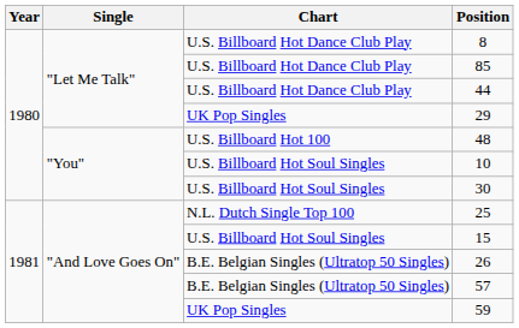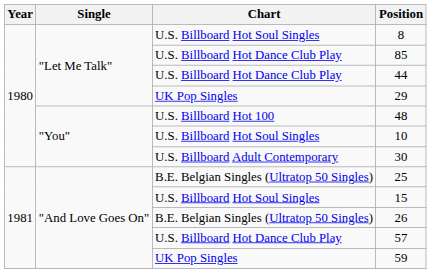 <table class="wikitable">
 <tr>
 <th>Year</th>
 <th>Single</th>
 <th>Chart</th>
 <th>Position</th>
 </tr>
 <tr>
 <td rowspan="7">1980</td>
 <td rowspan="4">"Let Me Talk"</td>
-<td>U.S. <a href='#'>Billboard</a> <a href='#'>Hot Dance Club Play</a></td>
+<td>U.S. <a href='#'>Billboard</a> <a href='#'>Hot Soul Singles</a></td>
 <td align="center">8</td>
 </tr>
 <tr>
 <td>U.S. <a href='#'>Billboard</a> <a href='#'>Hot Dance Club Play</a></td>
 <td align="center">85</td>
 </tr>
 <tr>
 <td>U.S. <a href='#'>Billboard</a> <a href='#'>Hot Dance Club Play</a></td>
 <td align="center">44</td>
 </tr>
 <tr>
 <td><a href='#'>UK Pop Singles</a></td>
 <td align="center">29</td>
 </tr>
 <tr>
 <td rowspan="3">"You"</td>
 <td>U.S. <a href='#'>Billboard</a> <a href='#'>Hot 100</a></td>
 <td align="center">48</td>
 </tr>
 <tr>
 <td>U.S. <a href='#'>Billboard</a> <a href='#'>Hot Soul Singles</a></td>
 <td align="center">10</td>
 </tr>
 <tr>
-<td>U.S. <a href='#'>Billboard</a> <a href='#'>Hot Soul Singles</a></td>
+<td>U.S. <a href='#'>Billboard</a> <a href='#'>Adult Contemporary</a></td>
 <td align="center">30</td>
 </tr>
 <tr>
 <td rowspan="5">1981</td>
 <td rowspan="5">"And Love Goes On"</td>
-<td>N.L. <a href='#'>Dutch Single Top 100</a></td>
+<td>B.E. Belgian Singles (<a href='#'>Ultratop 50 Singles</a>)</td>
 <td align="center">25</td>
 </tr>
 <tr>
 <td>U.S. <a href='#'>Billboard</a> <a href='#'>Hot Soul Singles</a></td>
 <td align="center">15</td>
 </tr>
 <tr>
 <td>B.E. Belgian Singles (<a href='#'>Ultratop 50 Singles</a>)</td>
 <td align="center">26</td>
 </tr>
 <tr>
-<td>B.E. Belgian Singles (<a href='#'>Ultratop 50 Singles</a>)</td>
+<td>U.S. <a href='#'>Billboard</a> <a href='#'>Hot Dance Club Play</a></td>
 <td align="center">57</td>
 </tr>
 <tr>
 <td><a href='#'>UK Pop Singles</a></td>
 <td align="center">59</td>
 </tr>
 </table>
